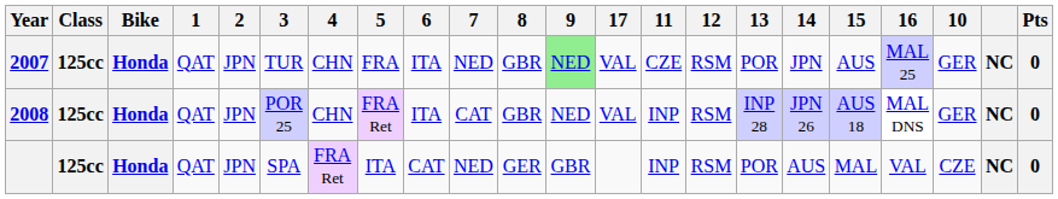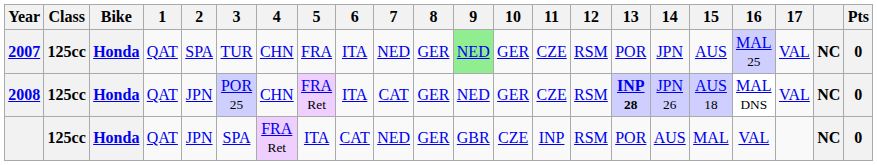 <table class="wikitable" style="text-align:center">
 <tr>
 <th>Year</th>
 <th>Class</th>
 <th>Bike</th>
 <th>1</th>
 <th>2</th>
 <th>3</th>
 <th>4</th>
 <th>5</th>
 <th>6</th>
 <th>7</th>
 <th>8</th>
 <th>9</th>
-<th>17</th>
+<th>10</th>
 <th>11</th>
 <th>12</th>
 <th>13</th>
 <th>14</th>
 <th>15</th>
 <th>16</th>
-<th>10</th>
+<th>17</th>
 <th></th>
 <th>Pts</th>
 </tr>
 <tr>
 <th align="left"><a href='#'>2007</a></th>
 <th align="left">125cc</th>
 <th align="left"><a href='#'>Honda</a></th>
 <td><a href='#'>QAT</a></td>
-<td><a href='#'>JPN</a></td>
+<td><a href='#'>SPA</a></td>
 <td><a href='#'>TUR</a></td>
 <td><a href='#'>CHN</a></td>
 <td><a href='#'>FRA</a></td>
 <td><a href='#'>ITA</a></td>
 <td><a href='#'>NED</a></td>
-<td><a href='#'>GBR</a></td>
+<td><a href='#'>GER</a></td>
 <td style="background: lightgreen;"><a href='#'>NED</a></td>
-<td><a href='#'>VAL</a></td>
+<td><a href='#'>GER</a></td>
 <td><a href='#'>CZE</a></td>
 <td><a href='#'>RSM</a></td>
 <td><a href='#'>POR</a></td>
 <td><a href='#'>JPN</a></td>
 <td><a href='#'>AUS</a></td>
 <td style="background:#CFCFFF;"><a href='#'>MAL</a><br><small>25</small></td>
-<td><a href='#'>GER</a></td>
+<td><a href='#'>VAL</a></td>
 <th>NC</th>
 <th>0</th>
 </tr>
 <tr>
 <th align="left"><a href='#'>2008</a></th>
 <th align="left">125cc</th>
 <th align="left"><a href='#'>Honda</a></th>
 <td><a href='#'>QAT</a></td>
 <td><a href='#'>JPN</a></td>
 <td style="background:#CFCFFF;"><a href='#'>POR</a><br><small>25</small></td>
 <td><a href='#'>CHN</a></td>
 <td style="background:#EFCFFF;"><a href='#'>FRA</a><br><small>Ret</small></td>
 <td><a href='#'>ITA</a></td>
 <td><a href='#'>CAT</a></td>
-<td><a href='#'>GBR</a></td>
+<td><a href='#'>GER</a></td>
 <td><a href='#'>NED</a></td>
-<td><a href='#'>VAL</a></td>
-<td><a href='#'>INP</a></td>
+<td><a href='#'>GER</a></td>
+<td><a href='#'>CZE</a></td>
 <td><a href='#'>RSM</a></td>
-<td style="background:#CFCFFF;"><a href='#'>INP</a><br><small>28</small></td>
+<td style="background:#CFCFFF;"><strong><a href='#'>INP</a><br><small>28</small></strong></td>
 <td style="background:#CFCFFF;"><a href='#'>JPN</a><br><small>26</small></td>
 <td style="background:#CFCFFF;"><a href='#'>AUS</a><br><small>18</small></td>
 <td style="background:#FFFFFF;"><a href='#'>MAL</a><br><small>DNS</small></td>
-<td><a href='#'>GER</a></td>
+<td><a href='#'>VAL</a></td>
 <th>NC</th>
 <th>0</th>
 </tr>
 <tr>
 <th align="left"></th>
 <th align="left">125cc</th>
 <th align="left"><a href='#'>Honda</a></th>
 <td><a href='#'>QAT</a></td>
 <td><a href='#'>JPN</a></td>
 <td><a href='#'>SPA</a></td>
 <td style="background:#EFCFFF;"><a href='#'>FRA</a><br><small>Ret</small></td>
 <td><a href='#'>ITA</a></td>
 <td><a href='#'>CAT</a></td>
 <td><a href='#'>NED</a></td>
 <td><a href='#'>GER</a></td>
 <td><a href='#'>GBR</a></td>
-<td></td>
+<td><a href='#'>CZE</a></td>
 <td><a href='#'>INP</a></td>
 <td><a href='#'>RSM</a></td>
 <td><a href='#'>POR</a></td>
 <td><a href='#'>AUS</a></td>
 <td><a href='#'>MAL</a></td>
 <td><a href='#'>VAL</a></td>
-<td><a href='#'>CZE</a></td>
+<td></td>
 <th>NC</th>
 <th>0</th>
 </tr>
 </table>
